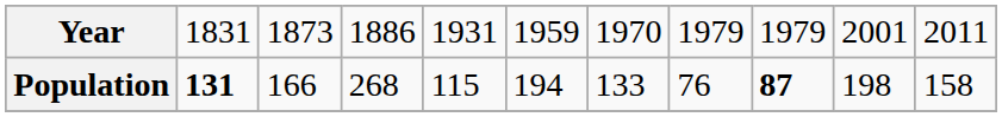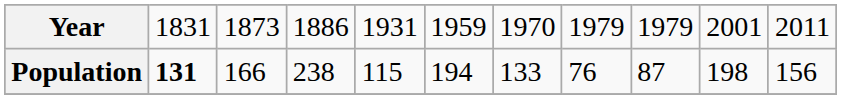 <table class="wikitable">
 <tr>
 <th>Year</th>
 <td>1831</td>
 <td>1873</td>
 <td>1886</td>
 <td>1931</td>
 <td>1959</td>
 <td>1970</td>
 <td>1979</td>
 <td>1979</td>
 <td>2001</td>
 <td>2011</td>
 </tr>
 <tr>
 <th>Population</th>
 <td><strong>131</strong></td>
 <td>166</td>
-<td>268</td>
+<td>238</td>
 <td>115</td>
 <td>194</td>
 <td>133</td>
 <td>76</td>
-<td><strong>87</strong></td>
+<td>87</td>
 <td>198</td>
-<td>158</td>
+<td>156</td>
 </tr>
 <tr>
 </tr>
 </table>
